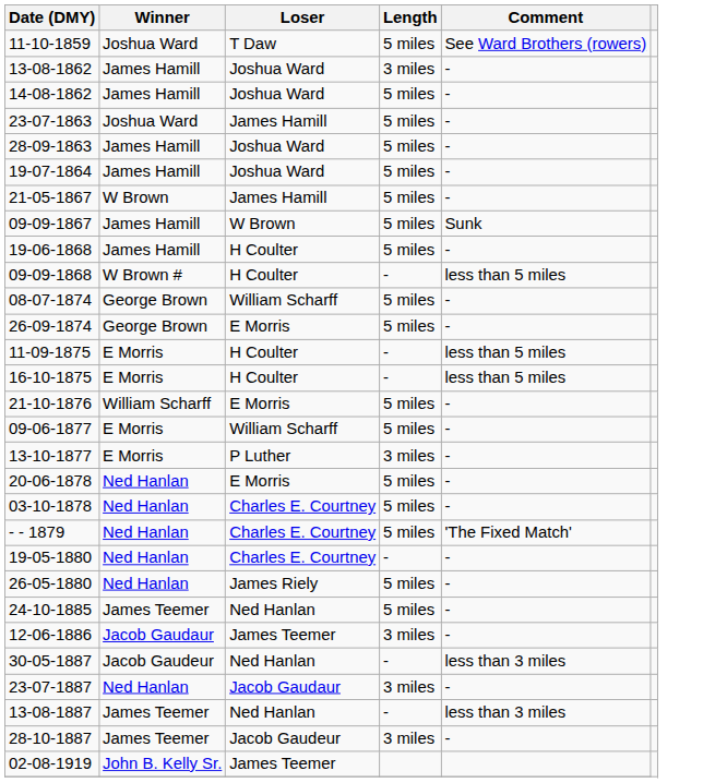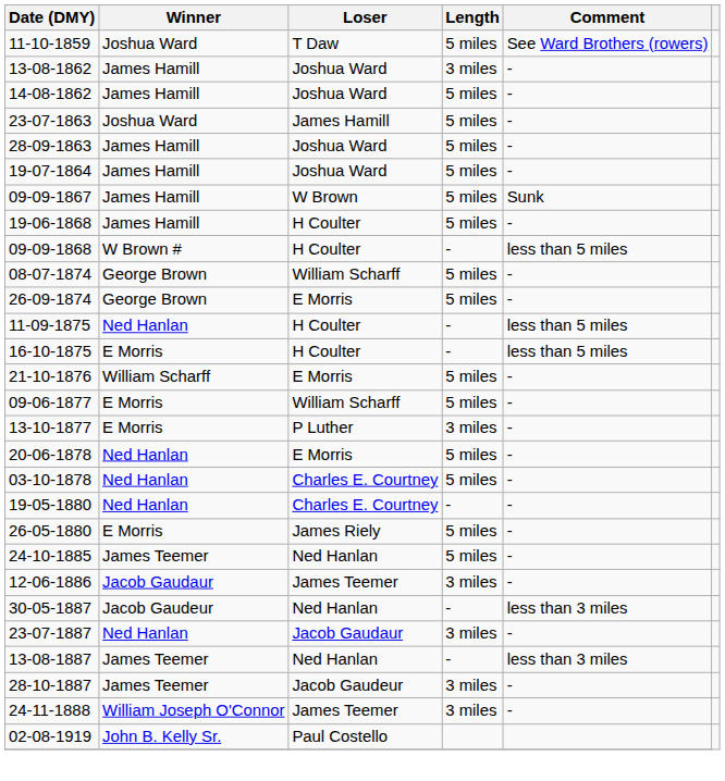 <table class="wikitable">
 <tr>
 <th>Date (DMY)</th>
 <th>Winner</th>
 <th>Loser</th>
 <th>Length</th>
 <th>Comment</th>
 <th></th>
 </tr>
 <tr>
 <td>11-10-1859</td>
 <td>Joshua Ward</td>
 <td>T Daw</td>
 <td>5 miles</td>
 <td>See <a href='#'>Ward Brothers (rowers)</a></td>
 <td></td>
 </tr>
 <tr>
 <td>13-08-1862</td>
 <td>James Hamill</td>
 <td>Joshua Ward</td>
 <td>3 miles</td>
 <td>-</td>
 <td></td>
 </tr>
 <tr>
 <td>14-08-1862</td>
 <td>James Hamill</td>
 <td>Joshua Ward</td>
 <td>5 miles</td>
 <td>-</td>
 <td></td>
 </tr>
 <tr>
 <td>23-07-1863</td>
 <td>Joshua Ward</td>
 <td>James Hamill</td>
 <td>5 miles</td>
 <td>-</td>
 <td></td>
 </tr>
 <tr>
 <td>28-09-1863</td>
 <td>James Hamill</td>
 <td>Joshua Ward</td>
 <td>5 miles</td>
 <td>-</td>
 <td></td>
 </tr>
 <tr>
 <td>19-07-1864</td>
 <td>James Hamill</td>
 <td>Joshua Ward</td>
 <td>5 miles</td>
 <td>-</td>
 <td></td>
 </tr>
 <tr>
-<td>21-05-1867</td>
-<td>W Brown</td>
-<td>James Hamill</td>
-<td>5 miles</td>
-<td>-</td>
-<td></td>
-</tr>
-<tr>
 <td>09-09-1867</td>
 <td>James Hamill</td>
 <td>W Brown</td>
 <td>5 miles</td>
 <td>Sunk</td>
 <td></td>
 </tr>
 <tr>
 <td>19-06-1868</td>
 <td>James Hamill</td>
 <td>H Coulter</td>
 <td>5 miles</td>
 <td>-</td>
 <td></td>
 </tr>
 <tr>
 <td>09-09-1868</td>
 <td>W Brown   #</td>
 <td>H Coulter</td>
 <td>-</td>
 <td>less than 5 miles</td>
 <td></td>
 </tr>
 <tr>
 <td>08-07-1874</td>
 <td>George Brown</td>
 <td>William Scharff</td>
 <td>5 miles</td>
 <td>-</td>
 <td></td>
 </tr>
 <tr>
 <td>26-09-1874</td>
 <td>George Brown</td>
 <td>E Morris</td>
 <td>5 miles</td>
 <td>-</td>
 <td></td>
 </tr>
 <tr>
 <td>11-09-1875</td>
-<td>E Morris</td>
+<td><a href='#'>Ned Hanlan</a></td>
 <td>H Coulter</td>
 <td>-</td>
 <td>less than 5 miles</td>
 <td></td>
 </tr>
 <tr>
 <td>16-10-1875</td>
 <td>E Morris</td>
 <td>H Coulter</td>
 <td>-</td>
 <td>less than 5 miles</td>
 <td></td>
 </tr>
 <tr>
 <td>21-10-1876</td>
 <td>William Scharff</td>
 <td>E Morris</td>
 <td>5 miles</td>
 <td>-</td>
 <td></td>
 </tr>
 <tr>
 <td>09-06-1877</td>
 <td>E Morris</td>
 <td>William Scharff</td>
 <td>5 miles</td>
 <td>-</td>
 <td></td>
 </tr>
 <tr>
 <td>13-10-1877</td>
 <td>E Morris</td>
 <td>P Luther</td>
 <td>3 miles</td>
 <td>-</td>
 <td></td>
 </tr>
 <tr>
 <td>20-06-1878</td>
 <td><a href='#'>Ned Hanlan</a></td>
 <td>E Morris</td>
 <td>5 miles</td>
 <td>-</td>
 <td></td>
 </tr>
 <tr>
 <td>03-10-1878</td>
 <td><a href='#'>Ned Hanlan</a></td>
 <td><a href='#'>Charles E. Courtney</a></td>
 <td>5 miles</td>
 <td>-</td>
 <td></td>
 </tr>
 <tr>
-<td>- - 1879</td>
-<td><a href='#'>Ned Hanlan</a></td>
-<td><a href='#'>Charles E. Courtney</a></td>
-<td>5 miles</td>
-<td>'The Fixed Match'</td>
-<td></td>
-</tr>
-<tr>
 <td>19-05-1880</td>
 <td><a href='#'>Ned Hanlan</a></td>
 <td><a href='#'>Charles E. Courtney</a></td>
 <td>-</td>
 <td>-</td>
 <td></td>
 </tr>
 <tr>
 <td>26-05-1880</td>
-<td><a href='#'>Ned Hanlan</a></td>
+<td>E Morris</td>
 <td>James Riely</td>
 <td>5 miles</td>
 <td>-</td>
 <td></td>
 </tr>
 <tr>
 <td>24-10-1885</td>
 <td>James Teemer</td>
 <td>Ned Hanlan</td>
 <td>5 miles</td>
 <td>-</td>
 <td></td>
 </tr>
 <tr>
 <td>12-06-1886</td>
 <td><a href='#'>Jacob Gaudaur</a></td>
 <td>James Teemer</td>
 <td>3 miles</td>
 <td>-</td>
 <td></td>
 </tr>
 <tr>
 <td>30-05-1887</td>
 <td>Jacob Gaudeur</td>
 <td>Ned Hanlan</td>
 <td>-</td>
 <td>less than 3 miles</td>
 <td></td>
 </tr>
 <tr>
 <td>23-07-1887</td>
 <td><a href='#'>Ned Hanlan</a></td>
 <td><a href='#'>Jacob Gaudaur</a></td>
 <td>3 miles</td>
 <td>-</td>
 <td></td>
 </tr>
 <tr>
 <td>13-08-1887</td>
 <td>James Teemer</td>
 <td>Ned Hanlan</td>
 <td>-</td>
 <td>less than 3 miles</td>
 <td></td>
 </tr>
 <tr>
 <td>28-10-1887</td>
 <td>James Teemer</td>
 <td>Jacob Gaudeur</td>
 <td>3 miles</td>
 <td>-</td>
 <td></td>
 </tr>
 <tr>
+<td>24-11-1888</td>
+<td><a href='#'>William Joseph O'Connor</a></td>
+<td>James Teemer</td>
+<td>3 miles</td>
+<td>-</td>
+<td></td>
+</tr>
+<tr>
 <td>02-08-1919</td>
 <td><a href='#'>John B. Kelly Sr.</a></td>
-<td>James Teemer</td>
+<td>Paul Costello</td>
 <td></td>
 <td></td>
 </tr>
 <tr>
 </tr>
 </table>
